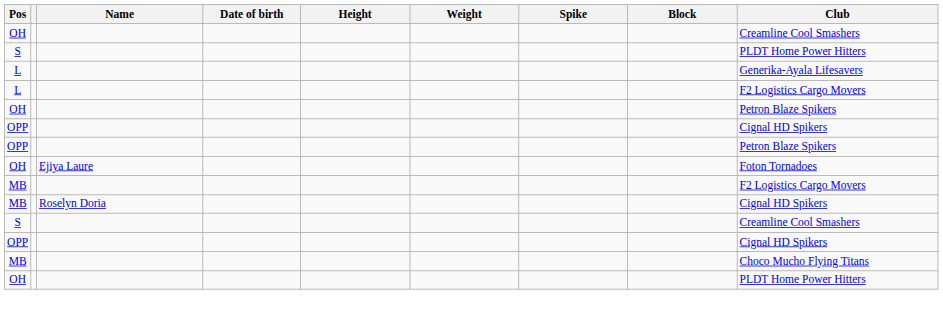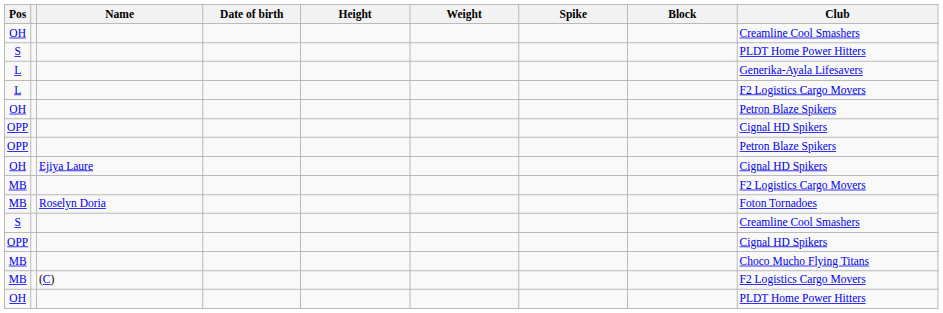 <table class="wikitable sortable" style="font-size:90%; text-align:center;">
 <tr>
 <th>Pos</th>
 <th></th>
 <th style="width:14em">Name</th>
 <th style="width:8em">Date of birth</th>
 <th style="width:9em">Height</th>
 <th style="width:9em">Weight</th>
 <th style="width:9em">Spike</th>
 <th style="width:9em">Block</th>
 <th style="width:17em">Club</th>
 </tr>
 <tr align=center>
 <td><a href='#'>OH</a></td>
 <td></td>
 <td align=left></td>
 <td align=right></td>
 <td></td>
 <td></td>
 <td></td>
 <td></td>
 <td align=left> <a href='#'>Creamline Cool Smashers</a></td>
 </tr>
 <tr align=center>
 <td><a href='#'>S</a></td>
 <td></td>
 <td align=left></td>
 <td align=right></td>
 <td></td>
 <td></td>
 <td></td>
 <td></td>
 <td align="left"> <a href='#'>PLDT Home Power Hitters</a></td>
 </tr>
 <tr align=center>
 <td><a href='#'>L</a></td>
 <td></td>
 <td align=left></td>
 <td align=right></td>
 <td></td>
 <td></td>
 <td></td>
 <td></td>
 <td align="left"> <a href='#'>Generika-Ayala Lifesavers</a></td>
 </tr>
 <tr align=center>
 <td><a href='#'>L</a></td>
 <td></td>
 <td align=left></td>
 <td align=right></td>
 <td></td>
 <td></td>
 <td></td>
 <td></td>
 <td align=left> <a href='#'>F2 Logistics Cargo Movers</a></td>
 </tr>
 <tr align=center>
 <td><a href='#'>OH</a></td>
 <td></td>
 <td align=left></td>
 <td align=right></td>
 <td></td>
 <td></td>
 <td></td>
 <td></td>
 <td align="left"> <a href='#'>Petron Blaze Spikers</a></td>
 </tr>
 <tr align=center>
 <td><a href='#'>OPP</a></td>
 <td></td>
 <td align=left></td>
 <td align=right></td>
 <td></td>
 <td></td>
 <td></td>
 <td></td>
 <td align="left"> <a href='#'>Cignal HD Spikers</a></td>
 </tr>
 <tr align=center>
 <td><a href='#'>OPP</a></td>
 <td></td>
 <td align=left></td>
 <td align=right></td>
 <td></td>
 <td></td>
 <td></td>
 <td></td>
 <td align="left"> <a href='#'>Petron Blaze Spikers</a></td>
 </tr>
 <tr align=center>
 <td><a href='#'>OH</a></td>
 <td></td>
 <td align=left><a href='#'>Ejiya Laure</a></td>
 <td align=right></td>
 <td></td>
 <td></td>
 <td></td>
 <td></td>
-<td align="left"> <a href='#'>Foton Tornadoes</a></td>
+<td align="left"> <a href='#'>Cignal HD Spikers</a></td>
 </tr>
 <tr align=center>
 <td><a href='#'>MB</a></td>
 <td></td>
 <td align=left></td>
 <td align=right></td>
 <td></td>
 <td></td>
 <td></td>
 <td></td>
 <td align="left"> <a href='#'>F2 Logistics Cargo Movers</a></td>
 </tr>
 <tr align=center>
 <td><a href='#'>MB</a></td>
 <td></td>
 <td align=left><a href='#'>Roselyn Doria</a></td>
 <td align=right></td>
 <td></td>
 <td></td>
 <td></td>
 <td></td>
-<td align="left"> <a href='#'>Cignal HD Spikers</a></td>
+<td align="left"> <a href='#'>Foton Tornadoes</a></td>
 </tr>
 <tr align=center>
 <td><a href='#'>S</a></td>
 <td></td>
 <td align=left></td>
 <td align=right></td>
 <td></td>
 <td></td>
 <td></td>
 <td></td>
 <td align="left"> <a href='#'>Creamline Cool Smashers</a></td>
 </tr>
 <tr align=center>
 <td><a href='#'>OPP</a></td>
 <td></td>
 <td align=left></td>
 <td align=right></td>
 <td></td>
 <td></td>
 <td></td>
 <td></td>
 <td align="left"> <a href='#'>Cignal HD Spikers</a></td>
 </tr>
 <tr align=center>
 <td><a href='#'>MB</a></td>
 <td></td>
 <td align=left></td>
 <td align=right></td>
 <td></td>
 <td></td>
 <td></td>
 <td></td>
 <td align="left"> <a href='#'>Choco Mucho Flying Titans</a></td>
 </tr>
 <tr align=center>
+<td><a href='#'>MB</a></td>
+<td></td>
+<td align=left> (<a href='#'>C</a>)</td>
+<td align=right></td>
+<td></td>
+<td></td>
+<td></td>
+<td></td>
+<td align=left> <a href='#'>F2 Logistics Cargo Movers</a></td>
+</tr>
+<tr align=center>
 <td><a href='#'>OH</a></td>
 <td></td>
 <td align=left></td>
 <td align=right></td>
 <td></td>
 <td></td>
 <td></td>
 <td></td>
 <td align="left"> <a href='#'>PLDT Home Power Hitters</a></td>
 </tr>
 </table>
